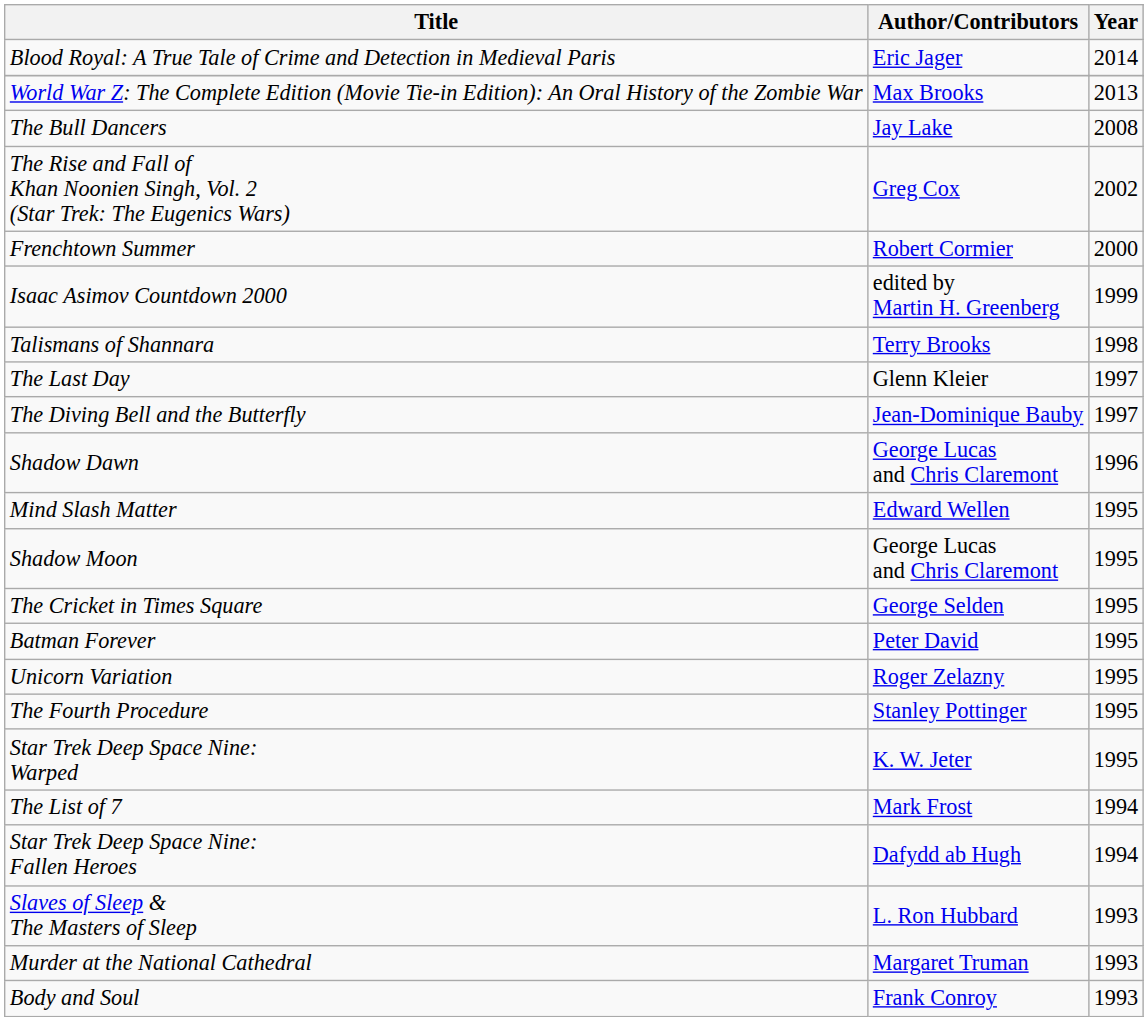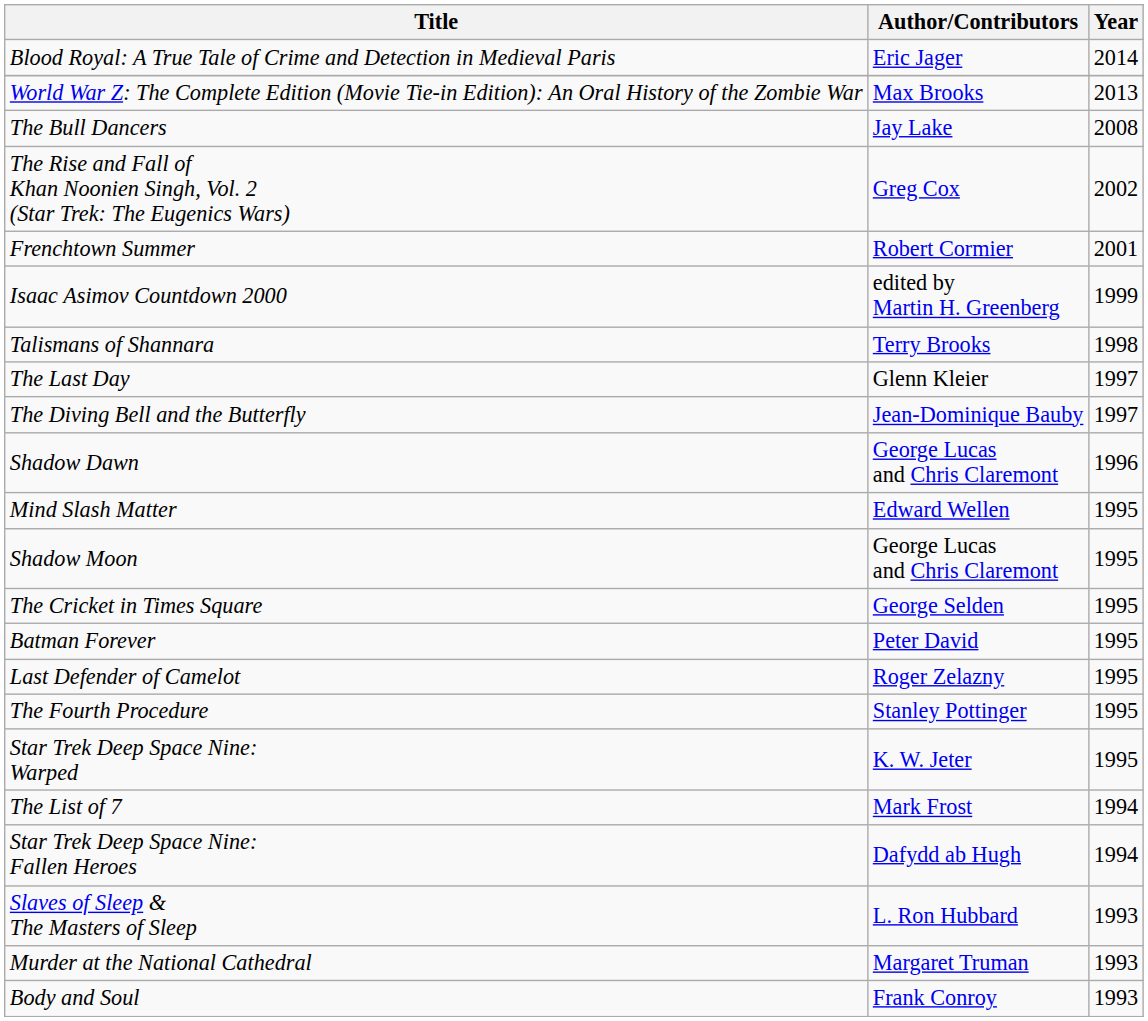 <table class="wikitable sortable">
 <tr>
 <th>Title</th>
 <th>Author/Contributors</th>
 <th>Year</th>
 </tr>
 <tr>
 <td><em>Blood Royal: A True Tale of Crime and Detection in Medieval Paris</em></td>
 <td><a href='#'>Eric Jager</a></td>
 <td>2014</td>
 </tr>
 <tr>
 </tr>
 <tr>
 <td><em><a href='#'>World War Z</a>: The Complete Edition (Movie Tie-in Edition): An Oral History of the Zombie War</em></td>
 <td><a href='#'>Max Brooks</a></td>
 <td>2013</td>
 </tr>
 <tr>
 <td data-sort-value="Bull Dancers, The"><em>The Bull Dancers</em></td>
 <td><a href='#'>Jay Lake</a></td>
 <td>2008</td>
 </tr>
 <tr>
 <td data-sort-value="Rise and Fall of Khan Noonien Singh, The"><em>The Rise and Fall of<br>Khan Noonien Singh, Vol. 2<br>(Star Trek: The Eugenics Wars)</em></td>
 <td><a href='#'>Greg Cox</a></td>
 <td>2002</td>
 </tr>
 <tr>
 <td><em>Frenchtown Summer</em></td>
 <td><a href='#'>Robert Cormier</a></td>
-<td>2000</td>
+<td>2001</td>
 </tr>
 <tr>
 <td><em>Isaac Asimov Countdown 2000</em></td>
 <td>edited by<br><a href='#'>Martin H. Greenberg</a></td>
 <td>1999</td>
 </tr>
 <tr>
 <td><em>Talismans of Shannara</em></td>
 <td><a href='#'>Terry Brooks</a></td>
 <td>1998</td>
 </tr>
 <tr>
 <td data-sort-value="Last Day, The"><em>The Last Day</em></td>
 <td>Glenn Kleier</td>
 <td>1997</td>
 </tr>
 <tr>
 <td data-sort-value="Diving Bell and the Butterfly, The"><em>The Diving Bell and the Butterfly</em></td>
 <td><a href='#'>Jean-Dominique Bauby</a></td>
 <td>1997</td>
 </tr>
 <tr>
 <td><em>Shadow Dawn</em></td>
 <td><a href='#'>George Lucas</a><br>and <a href='#'>Chris Claremont</a></td>
 <td>1996</td>
 </tr>
 <tr>
 <td><em>Mind Slash Matter</em></td>
 <td><a href='#'>Edward Wellen</a></td>
 <td>1995</td>
 </tr>
 <tr>
 <td><em>Shadow Moon</em></td>
 <td>George Lucas<br>and <a href='#'>Chris Claremont</a></td>
 <td>1995</td>
 </tr>
 <tr>
 <td data-sort-value="Cricket in Times Square, The"><em>The Cricket in Times Square</em></td>
 <td><a href='#'>George Selden</a></td>
 <td>1995</td>
 </tr>
 <tr>
 <td><em>Batman Forever</em></td>
 <td><a href='#'>Peter David</a></td>
 <td>1995</td>
 </tr>
 <tr>
-<td><em>Unicorn Variation</em></td>
+<td><em>Last Defender of Camelot</em></td>
 <td><a href='#'>Roger Zelazny</a></td>
 <td>1995</td>
 </tr>
 <tr>
 <td data-sort-value="Fourth Procedure, The"><em>The Fourth Procedure</em></td>
 <td><a href='#'>Stanley Pottinger</a></td>
 <td>1995</td>
 </tr>
 <tr>
 <td><em>Star Trek Deep Space Nine:<br>Warped</em></td>
 <td><a href='#'>K. W. Jeter</a></td>
 <td>1995</td>
 </tr>
 <tr>
 <td data-sort-value="List of 7, The"><em>The List of 7</em></td>
 <td><a href='#'>Mark Frost</a></td>
 <td>1994</td>
 </tr>
 <tr>
 <td><em>Star Trek Deep Space Nine:<br>Fallen Heroes</em></td>
 <td><a href='#'>Dafydd ab Hugh</a></td>
 <td>1994</td>
 </tr>
 <tr>
 <td><em><a href='#'>Slaves of Sleep</a> &</em><br><em>The Masters of Sleep</em></td>
 <td><a href='#'>L. Ron Hubbard</a></td>
 <td>1993</td>
 </tr>
 <tr>
 <td><em>Murder at the National Cathedral</em></td>
 <td><a href='#'>Margaret Truman</a></td>
 <td>1993</td>
 </tr>
 <tr>
 <td><em>Body and Soul</em></td>
 <td><a href='#'>Frank Conroy</a></td>
 <td>1993</td>
 </tr>
 </table>
